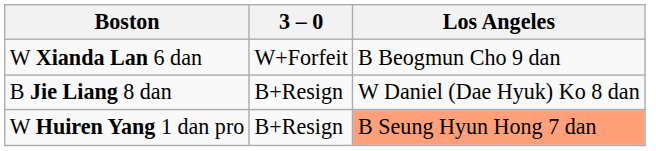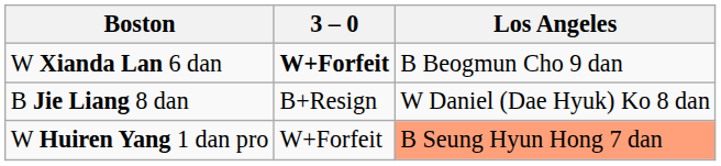 <table class="wikitable">
 <tr>
 <th>Boston</th>
 <th>3 – 0</th>
 <th>Los Angeles</th>
 </tr>
 <tr>
 <td>W <strong>Xianda Lan</strong> 6 dan</td>
-<td>W+Forfeit</td>
+<td><strong>W+Forfeit</strong></td>
 <td>B Beogmun Cho 9 dan</td>
 </tr>
 <tr>
 <td>B <strong>Jie Liang</strong> 8 dan</td>
 <td>B+Resign</td>
 <td>W Daniel (Dae Hyuk) Ko 8 dan</td>
 </tr>
 <tr>
 <td>W <strong>Huiren Yang</strong> 1 dan pro</td>
-<td>B+Resign</td>
+<td>W+Forfeit</td>
 <td style="background: lightsalmon;">B Seung Hyun Hong 7 dan</td>
 </tr>
 </table>
